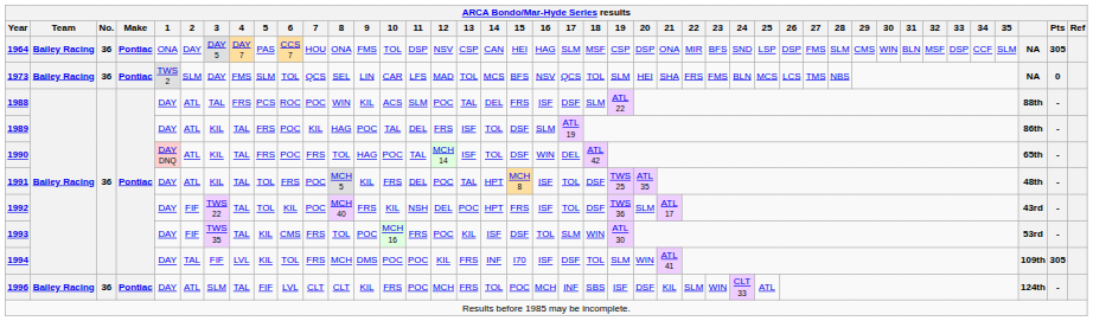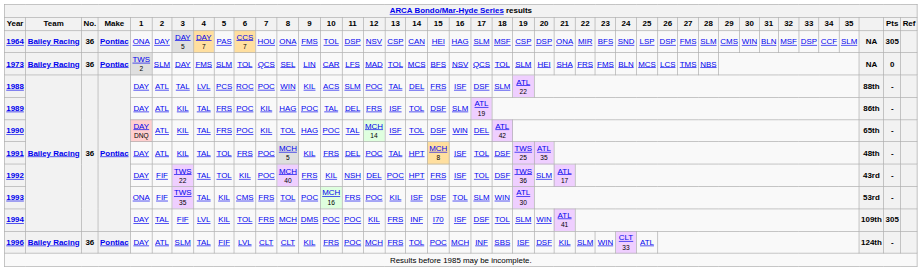 <table class="wikitable" style="text-align:center; font-size:75%">
 <tr>
 <th colspan=45><a href='#'>ARCA Bondo/Mar-Hyde Series</a> results</th>
 </tr>
 <tr>
 <th>Year</th>
 <th>Team</th>
 <th>No.</th>
 <th>Make</th>
 <th>1</th>
 <th>2</th>
 <th>3</th>
 <th>4</th>
 <th>5</th>
 <th>6</th>
 <th>7</th>
 <th>8</th>
 <th>9</th>
 <th>10</th>
 <th>11</th>
 <th>12</th>
 <th>13</th>
 <th>14</th>
 <th>15</th>
 <th>16</th>
 <th>17</th>
 <th>18</th>
 <th>19</th>
 <th>20</th>
 <th>21</th>
 <th>22</th>
 <th>23</th>
 <th>24</th>
 <th>25</th>
 <th>26</th>
 <th>27</th>
 <th>28</th>
 <th>29</th>
 <th>30</th>
 <th>31</th>
 <th>32</th>
 <th>33</th>
 <th>34</th>
 <th>35</th>
 <th></th>
 <th>Pts</th>
 <th>Ref</th>
 </tr>
 <tr>
 <th><a href='#'>1964</a></th>
 <th><a href='#'>Bailey Racing</a></th>
 <th>36</th>
 <th><a href='#'>Pontiac</a></th>
 <td><a href='#'>ONA</a></td>
 <td><a href='#'>DAY</a></td>
 <td style="background:#DFDFDF;"><a href='#'>DAY</a><br><small>5</small></td>
 <td style="background:#FFDF9F;"><a href='#'>DAY</a><br><small>7</small></td>
 <td><a href='#'>PAS</a></td>
 <td style="background:#FFDF9F;"><a href='#'>CCS</a><br><small>7</small></td>
 <td><a href='#'>HOU</a></td>
 <td><a href='#'>ONA</a></td>
 <td><a href='#'>FMS</a></td>
 <td><a href='#'>TOL</a></td>
 <td><a href='#'>DSP</a></td>
 <td><a href='#'>NSV</a></td>
 <td><a href='#'>CSP</a></td>
 <td><a href='#'>CAN</a></td>
 <td><a href='#'>HEI</a></td>
 <td><a href='#'>HAG</a></td>
 <td><a href='#'>SLM</a></td>
 <td><a href='#'>MSF</a></td>
 <td><a href='#'>CSP</a></td>
 <td><a href='#'>DSP</a></td>
 <td><a href='#'>ONA</a></td>
 <td><a href='#'>MIR</a></td>
 <td><a href='#'>BFS</a></td>
 <td><a href='#'>SND</a></td>
 <td><a href='#'>LSP</a></td>
 <td><a href='#'>DSP</a></td>
 <td><a href='#'>FMS</a></td>
 <td><a href='#'>SLM</a></td>
 <td><a href='#'>CMS</a></td>
 <td><a href='#'>WIN</a></td>
 <td><a href='#'>BLN</a></td>
 <td><a href='#'>MSF</a></td>
 <td><a href='#'>DSP</a></td>
 <td><a href='#'>CCF</a></td>
 <td><a href='#'>SLM</a></td>
 <th>NA</th>
 <th>305</th>
 <th></th>
 </tr>
 <tr>
 <th><a href='#'>1973</a></th>
 <th><a href='#'>Bailey Racing</a></th>
 <th>36</th>
 <th><a href='#'>Pontiac</a></th>
 <td style="background:#DFDFDF;"><a href='#'>TWS</a><br><small>2</small></td>
 <td><a href='#'>SLM</a></td>
 <td><a href='#'>DAY</a></td>
 <td><a href='#'>FMS</a></td>
 <td><a href='#'>SLM</a></td>
 <td><a href='#'>TOL</a></td>
 <td><a href='#'>QCS</a></td>
 <td><a href='#'>SEL</a></td>
 <td><a href='#'>LIN</a></td>
 <td><a href='#'>CAR</a></td>
 <td><a href='#'>LFS</a></td>
 <td><a href='#'>MAD</a></td>
 <td><a href='#'>TOL</a></td>
 <td><a href='#'>MCS</a></td>
 <td><a href='#'>BFS</a></td>
 <td><a href='#'>NSV</a></td>
 <td><a href='#'>QCS</a></td>
 <td><a href='#'>TOL</a></td>
 <td><a href='#'>SLM</a></td>
 <td><a href='#'>HEI</a></td>
 <td><a href='#'>SHA</a></td>
 <td><a href='#'>FRS</a></td>
 <td><a href='#'>FMS</a></td>
 <td><a href='#'>BLN</a></td>
 <td><a href='#'>MCS</a></td>
 <td><a href='#'>LCS</a></td>
 <td><a href='#'>TMS</a></td>
 <td><a href='#'>NBS</a></td>
 <td colspan=7></td>
 <th>NA</th>
 <th>0</th>
 <th></th>
 </tr>
 <tr>
 <th><a href='#'>1988</a></th>
 <th rowspan=7><a href='#'>Bailey Racing</a></th>
 <th rowspan=7>36</th>
 <th rowspan=7><a href='#'>Pontiac</a></th>
 <td><a href='#'>DAY</a></td>
 <td><a href='#'>ATL</a></td>
 <td><a href='#'>TAL</a></td>
-<td><a href='#'>FRS</a></td>
+<td><a href='#'>LVL</a></td>
 <td><a href='#'>PCS</a></td>
 <td><a href='#'>ROC</a></td>
 <td><a href='#'>POC</a></td>
 <td><a href='#'>WIN</a></td>
 <td><a href='#'>KIL</a></td>
 <td><a href='#'>ACS</a></td>
 <td><a href='#'>SLM</a></td>
 <td><a href='#'>POC</a></td>
 <td><a href='#'>TAL</a></td>
 <td><a href='#'>DEL</a></td>
 <td><a href='#'>FRS</a></td>
 <td><a href='#'>ISF</a></td>
 <td><a href='#'>DSF</a></td>
 <td><a href='#'>SLM</a></td>
 <td style="background:#EFCFFF;"><a href='#'>ATL</a><br><small>22</small></td>
 <td colspan=16></td>
 <th>88th</th>
 <th>-</th>
 <th></th>
 </tr>
 <tr>
 <th><a href='#'>1989</a></th>
 <td><a href='#'>DAY</a></td>
 <td><a href='#'>ATL</a></td>
 <td><a href='#'>KIL</a></td>
 <td><a href='#'>TAL</a></td>
 <td><a href='#'>FRS</a></td>
 <td><a href='#'>POC</a></td>
 <td><a href='#'>KIL</a></td>
 <td><a href='#'>HAG</a></td>
 <td><a href='#'>POC</a></td>
 <td><a href='#'>TAL</a></td>
 <td><a href='#'>DEL</a></td>
 <td><a href='#'>FRS</a></td>
 <td><a href='#'>ISF</a></td>
 <td><a href='#'>TOL</a></td>
 <td><a href='#'>DSF</a></td>
 <td><a href='#'>SLM</a></td>
 <td style="background:#EFCFFF;"><a href='#'>ATL</a><br><small>19</small></td>
 <td colspan=18></td>
 <th>86th</th>
 <th>-</th>
 <th></th>
 </tr>
 <tr>
 <th><a href='#'>1990</a></th>
 <td style="background:#FFCFCF;"><a href='#'>DAY</a><br><small>DNQ</small></td>
 <td><a href='#'>ATL</a></td>
 <td><a href='#'>KIL</a></td>
 <td><a href='#'>TAL</a></td>
 <td><a href='#'>FRS</a></td>
 <td><a href='#'>POC</a></td>
-<td><a href='#'>FRS</a></td>
+<td><a href='#'>KIL</a></td>
 <td><a href='#'>TOL</a></td>
 <td><a href='#'>HAG</a></td>
 <td><a href='#'>POC</a></td>
 <td><a href='#'>TAL</a></td>
 <td style="background:#DFFFDF;"><a href='#'>MCH</a><br><small>14</small></td>
 <td><a href='#'>ISF</a></td>
 <td><a href='#'>TOL</a></td>
 <td><a href='#'>DSF</a></td>
 <td><a href='#'>WIN</a></td>
 <td><a href='#'>DEL</a></td>
 <td style="background:#EFCFFF;"><a href='#'>ATL</a><br><small>42</small></td>
 <td colspan=17></td>
 <th>65th</th>
 <th>-</th>
 <th></th>
 </tr>
 <tr>
 <th><a href='#'>1991</a></th>
 <td><a href='#'>DAY</a></td>
 <td><a href='#'>ATL</a></td>
 <td><a href='#'>KIL</a></td>
 <td><a href='#'>TAL</a></td>
 <td><a href='#'>TOL</a></td>
 <td><a href='#'>FRS</a></td>
 <td><a href='#'>POC</a></td>
 <td style="background:#DFDFDF;"><a href='#'>MCH</a><br><small>5</small></td>
 <td><a href='#'>KIL</a></td>
 <td><a href='#'>FRS</a></td>
 <td><a href='#'>DEL</a></td>
 <td><a href='#'>POC</a></td>
 <td><a href='#'>TAL</a></td>
 <td><a href='#'>HPT</a></td>
 <td style="background:#FFDF9F;"><a href='#'>MCH</a><br><small>8</small></td>
 <td><a href='#'>ISF</a></td>
 <td><a href='#'>TOL</a></td>
 <td><a href='#'>DSF</a></td>
 <td style="background:#EFCFFF;"><a href='#'>TWS</a><br><small>25</small></td>
 <td style="background:#EFCFFF;"><a href='#'>ATL</a><br><small>35</small></td>
 <td colspan=15></td>
 <th>48th</th>
 <th>-</th>
 <th></th>
 </tr>
 <tr>
 <th><a href='#'>1992</a></th>
 <td><a href='#'>DAY</a></td>
 <td><a href='#'>FIF</a></td>
 <td style="background:#EFCFFF;"><a href='#'>TWS</a><br><small>22</small></td>
 <td><a href='#'>TAL</a></td>
 <td><a href='#'>TOL</a></td>
 <td><a href='#'>KIL</a></td>
 <td><a href='#'>POC</a></td>
 <td style="background:#EFCFFF;"><a href='#'>MCH</a><br><small>40</small></td>
 <td><a href='#'>FRS</a></td>
 <td><a href='#'>KIL</a></td>
 <td><a href='#'>NSH</a></td>
 <td><a href='#'>DEL</a></td>
 <td><a href='#'>POC</a></td>
 <td><a href='#'>HPT</a></td>
 <td><a href='#'>FRS</a></td>
 <td><a href='#'>ISF</a></td>
 <td><a href='#'>TOL</a></td>
 <td><a href='#'>DSF</a></td>
 <td style="background:#EFCFFF;"><a href='#'>TWS</a><br><small>36</small></td>
 <td><a href='#'>SLM</a></td>
 <td style="background:#EFCFFF;"><a href='#'>ATL</a><br><small>17</small></td>
 <td colspan=14></td>
 <th>43rd</th>
 <th>-</th>
 <th></th>
 </tr>
 <tr>
 <th><a href='#'>1993</a></th>
-<td><a href='#'>DAY</a></td>
+<td><a href='#'>ONA</a></td>
 <td><a href='#'>FIF</a></td>
 <td style="background:#EFCFFF;"><a href='#'>TWS</a><br><small>35</small></td>
 <td><a href='#'>TAL</a></td>
 <td><a href='#'>KIL</a></td>
 <td><a href='#'>CMS</a></td>
 <td><a href='#'>FRS</a></td>
 <td><a href='#'>TOL</a></td>
 <td><a href='#'>POC</a></td>
 <td style="background:#DFFFDF;"><a href='#'>MCH</a><br><small>16</small></td>
 <td><a href='#'>FRS</a></td>
 <td><a href='#'>POC</a></td>
 <td><a href='#'>KIL</a></td>
 <td><a href='#'>ISF</a></td>
 <td><a href='#'>DSF</a></td>
 <td><a href='#'>TOL</a></td>
 <td><a href='#'>SLM</a></td>
 <td><a href='#'>WIN</a></td>
 <td style="background:#EFCFFF;"><a href='#'>ATL</a><br><small>30</small></td>
 <td colspan=16></td>
 <th>53rd</th>
 <th>-</th>
 <th></th>
 </tr>
 <tr>
 <th><a href='#'>1994</a></th>
 <td><a href='#'>DAY</a></td>
 <td><a href='#'>TAL</a></td>
 <td><a href='#'>FIF</a></td>
 <td><a href='#'>LVL</a></td>
 <td><a href='#'>KIL</a></td>
 <td><a href='#'>TOL</a></td>
 <td><a href='#'>FRS</a></td>
 <td><a href='#'>MCH</a></td>
 <td><a href='#'>DMS</a></td>
 <td><a href='#'>POC</a></td>
 <td><a href='#'>POC</a></td>
 <td><a href='#'>KIL</a></td>
 <td><a href='#'>FRS</a></td>
 <td><a href='#'>INF</a></td>
 <td><a href='#'>I70</a></td>
 <td><a href='#'>ISF</a></td>
 <td><a href='#'>DSF</a></td>
 <td><a href='#'>TOL</a></td>
 <td><a href='#'>SLM</a></td>
 <td><a href='#'>WIN</a></td>
 <td style="background:#EFCFFF;"><a href='#'>ATL</a><br><small>41</small></td>
 <td colspan=14></td>
 <th>109th</th>
 <th>305</th>
 <th></th>
 </tr>
 <tr>
 <th><a href='#'>1996</a></th>
 <th><a href='#'>Bailey Racing</a></th>
 <th>36</th>
 <th><a href='#'>Pontiac</a></th>
 <td><a href='#'>DAY</a></td>
 <td><a href='#'>ATL</a></td>
 <td><a href='#'>SLM</a></td>
 <td><a href='#'>TAL</a></td>
 <td><a href='#'>FIF</a></td>
 <td><a href='#'>LVL</a></td>
 <td><a href='#'>CLT</a></td>
 <td><a href='#'>CLT</a></td>
 <td><a href='#'>KIL</a></td>
 <td><a href='#'>FRS</a></td>
 <td><a href='#'>POC</a></td>
 <td><a href='#'>MCH</a></td>
 <td><a href='#'>FRS</a></td>
 <td><a href='#'>TOL</a></td>
 <td><a href='#'>POC</a></td>
 <td><a href='#'>MCH</a></td>
 <td><a href='#'>INF</a></td>
 <td><a href='#'>SBS</a></td>
 <td><a href='#'>ISF</a></td>
 <td><a href='#'>DSF</a></td>
 <td><a href='#'>KIL</a></td>
 <td><a href='#'>SLM</a></td>
 <td><a href='#'>WIN</a></td>
 <td style="background:#EFCFFF;"><a href='#'>CLT</a><br><small>33</small></td>
 <td><a href='#'>ATL</a></td>
 <td colspan=10></td>
 <th>124th</th>
 <th>-</th>
 <th></th>
 </tr>
 <tr>
 <td colspan=42>Results before 1985 may be incomplete.</td>
 </tr>
 </table>
